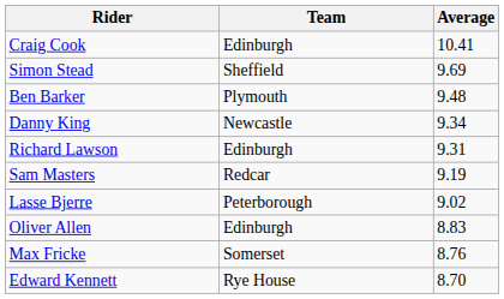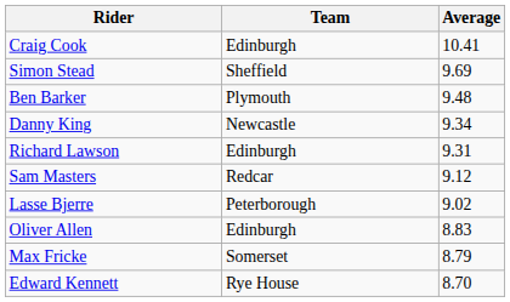 <table class="wikitable" style="font-size: 100%">
 <tr>
 <th width=200>Rider</th>
 <th width=200>Team</th>
 <th width=40>Average</th>
 </tr>
 <tr>
 <td align="left"> <a href='#'>Craig Cook</a></td>
 <td>Edinburgh</td>
 <td>10.41</td>
 </tr>
 <tr>
 <td align="left"> <a href='#'>Simon Stead</a></td>
 <td>Sheffield</td>
 <td>9.69</td>
 </tr>
 <tr>
 <td align="left"> <a href='#'>Ben Barker</a></td>
 <td>Plymouth</td>
 <td>9.48</td>
 </tr>
 <tr>
 <td align="left"> <a href='#'>Danny King</a></td>
 <td>Newcastle</td>
 <td>9.34</td>
 </tr>
 <tr>
 <td align="left"> <a href='#'>Richard Lawson</a></td>
 <td>Edinburgh</td>
 <td>9.31</td>
 </tr>
 <tr>
 <td align="left"> <a href='#'>Sam Masters</a></td>
 <td>Redcar</td>
-<td>9.19</td>
+<td>9.12</td>
 </tr>
 <tr>
 <td align="left"> <a href='#'>Lasse Bjerre</a></td>
 <td>Peterborough</td>
 <td>9.02</td>
 </tr>
 <tr>
 <td align="left"> <a href='#'>Oliver Allen</a></td>
 <td>Edinburgh</td>
 <td>8.83</td>
 </tr>
 <tr>
 <td align="left"> <a href='#'>Max Fricke</a></td>
 <td>Somerset</td>
-<td>8.76</td>
+<td>8.79</td>
 </tr>
 <tr>
 <td align="left"> <a href='#'>Edward Kennett</a></td>
 <td>Rye House</td>
 <td>8.70</td>
 </tr>
 </table>
